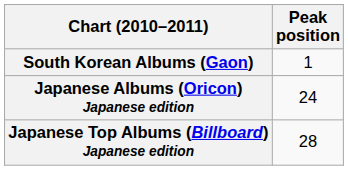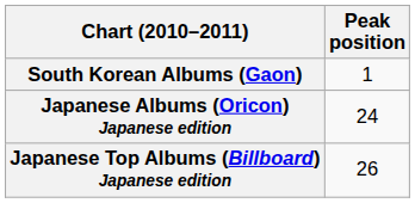 <table class="wikitable plainrowheaders sortable" style="text-align:center;">
 <tr>
 <th>Chart (2010–2011)</th>
 <th>Peak<br>position</th>
 </tr>
 <tr>
 <th scope="row">South Korean Albums (<a href='#'>Gaon</a>)</th>
 <td style="text-align:center;">1</td>
 </tr>
 <tr>
 <th scope="row">Japanese Albums (<a href='#'>Oricon</a>)<br><small><em>Japanese edition</em></small></th>
 <td>24</td>
 </tr>
 <tr>
 <th scope="row">Japanese Top Albums (<em><a href='#'>Billboard</a></em>)<br><small><em>Japanese edition</em></small></th>
-<td>28</td>
+<td>26</td>
 </tr>
 </table>
